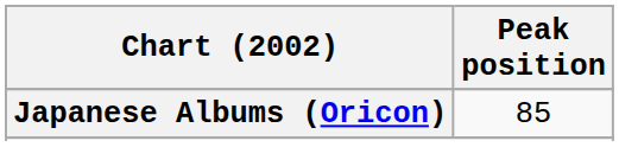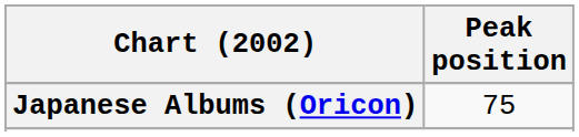 <table class="wikitable sortable plainrowheaders" style="text-align:center">
 <tr>
 <th scope="col">Chart (2002)</th>
 <th scope="col">Peak<br>position</th>
 </tr>
 <tr>
 </tr>
 <tr>
 </tr>
 <tr>
 </tr>
 <tr>
 <th scope="row">Japanese Albums (<a href='#'>Oricon</a>)</th>
-<td>85</td>
+<td>75</td>
 </tr>
 <tr>
 </tr>
 <tr>
 </tr>
 <tr>
 </tr>
 <tr>
 </tr>
 <tr>
 </tr>
 </table>
